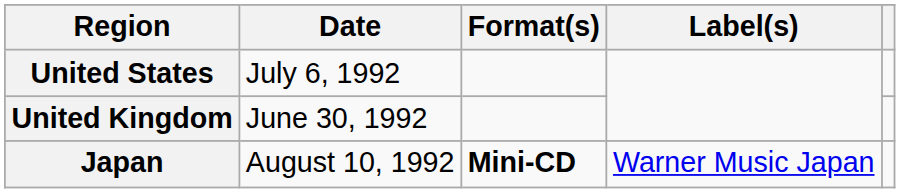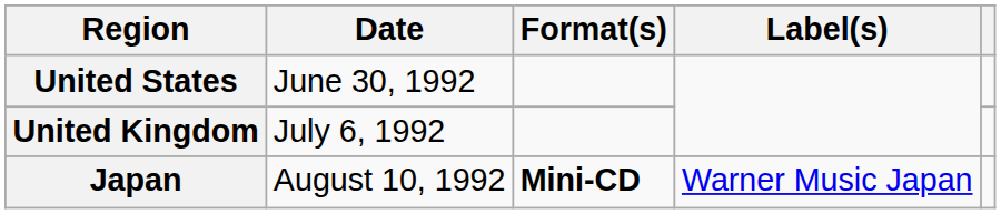 <table class="wikitable plainrowheaders">
 <tr>
 <th scope="col">Region</th>
 <th scope="col">Date</th>
 <th scope="col">Format(s)</th>
 <th scope="col">Label(s)</th>
 <th scope="col"></th>
 </tr>
 <tr>
 <th scope="row">United States</th>
-<td>July 6, 1992</td>
+<td>June 30, 1992</td>
 <td></td>
 <td rowspan="2"></td>
 <td></td>
 </tr>
 <tr>
 <th scope="row">United Kingdom</th>
-<td>June 30, 1992</td>
+<td>July 6, 1992</td>
 <td></td>
 <td></td>
 </tr>
 <tr>
 <th scope="row">Japan</th>
 <td>August 10, 1992</td>
 <td><strong>Mini-CD</strong></td>
 <td><a href='#'>Warner Music Japan</a></td>
 <td></td>
 </tr>
 </table>
